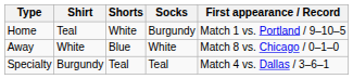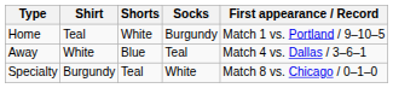 <table class="wikitable">
 <tr>
 <th>Type</th>
 <th>Shirt</th>
 <th>Shorts</th>
 <th>Socks</th>
 <th>First appearance / Record</th>
 </tr>
 <tr>
 <td>Home</td>
 <td>Teal</td>
 <td>White</td>
 <td>Burgundy</td>
 <td>Match 1 vs. <a href='#'>Portland</a> / 9–10–5</td>
 </tr>
 <tr>
 <td>Away</td>
 <td>White</td>
 <td>Blue</td>
-<td>White</td>
-<td>Match 8 vs. <a href='#'>Chicago</a> / 0–1–0</td>
+<td>Teal</td>
+<td>Match 4 vs. <a href='#'>Dallas</a> / 3–6–1</td>
 </tr>
 <tr>
 <td>Specialty</td>
 <td>Burgundy</td>
 <td>Teal</td>
-<td>Teal</td>
-<td>Match 4 vs. <a href='#'>Dallas</a> / 3–6–1</td>
+<td>White</td>
+<td>Match 8 vs. <a href='#'>Chicago</a> / 0–1–0</td>
 </tr>
 </table>
